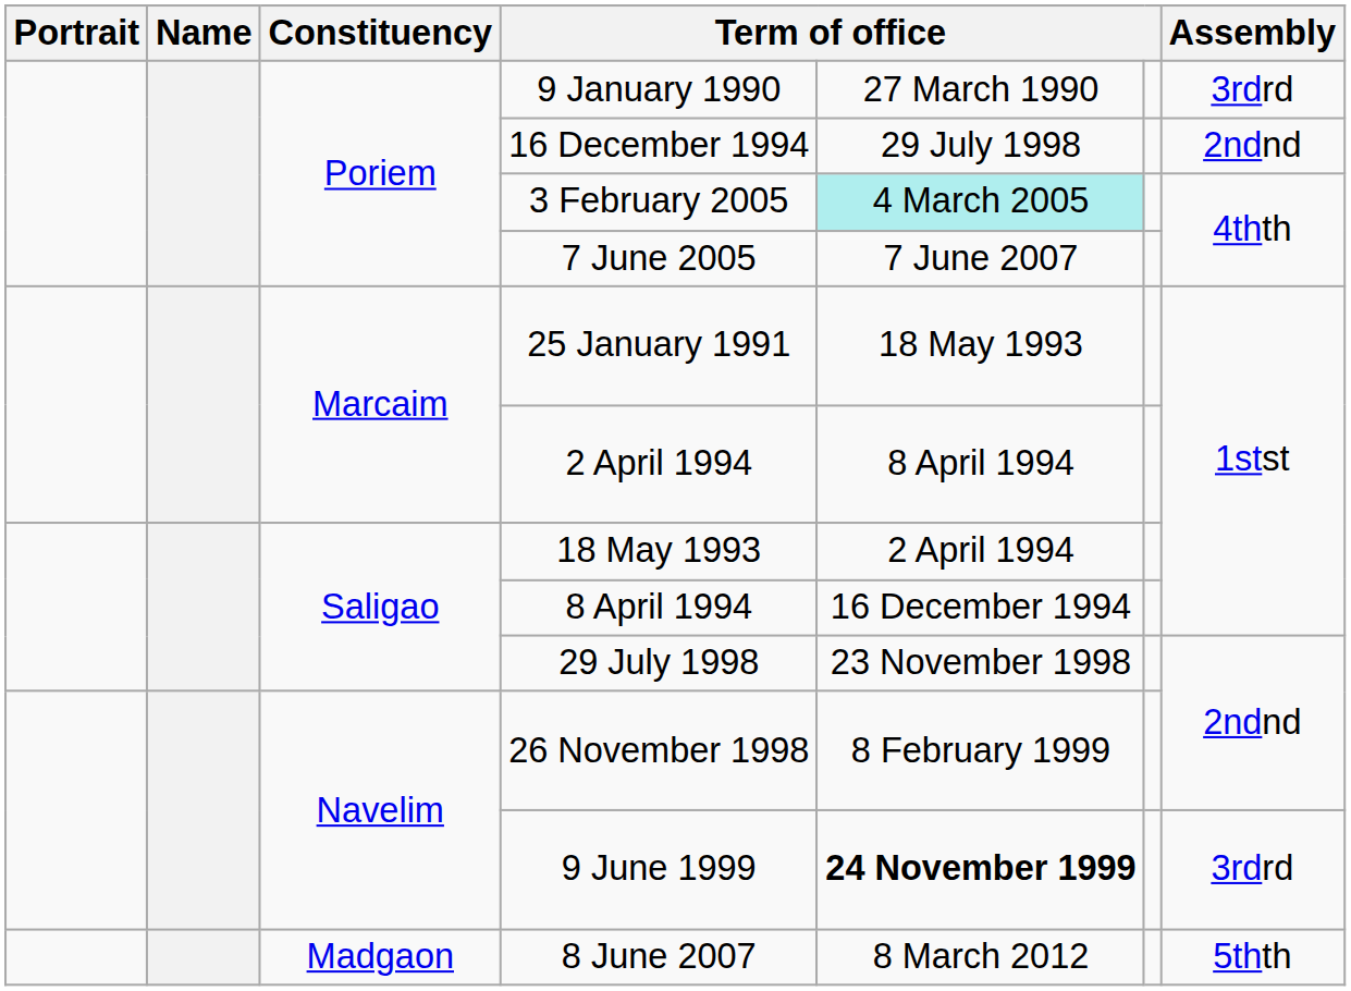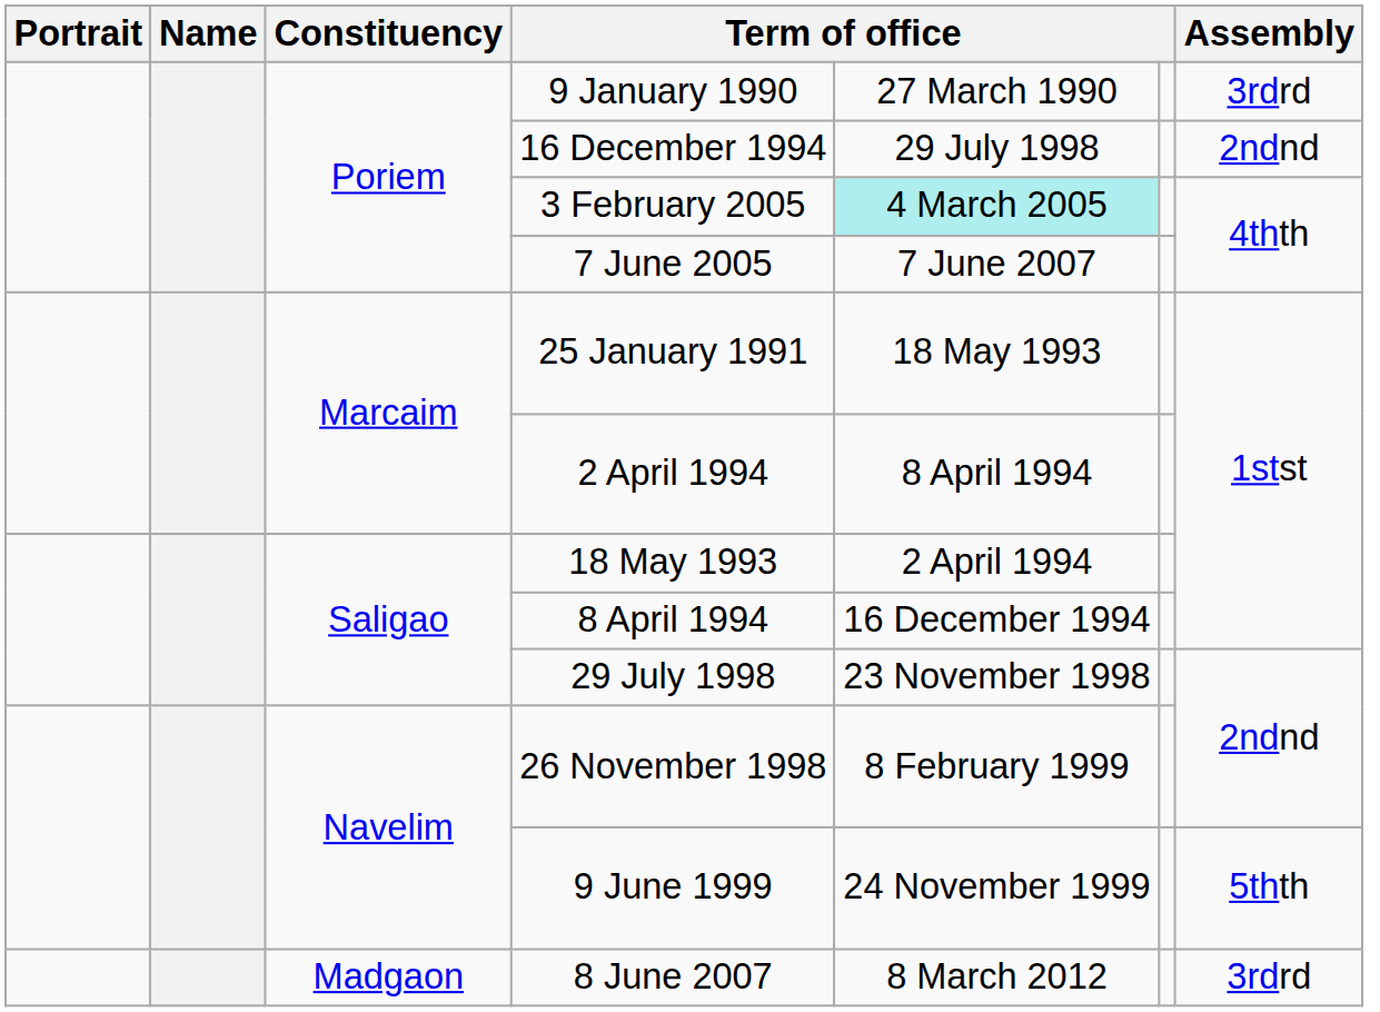 <table class="wikitable sortable" style="text-align:center">
 <tr align="center">
 <th class="unsortable" scope="col">Portrait</th>
 <th scope="col" class="sortable">Name</th>
 <th scope="col">Constituency</th>
 <th colspan="3" scope="colgroup">Term of office</th>
 <th scope="col">Assembly</th>
 </tr>
 <tr align="center">
 <td rowspan="4"></td>
 <th scope="row" rowspan="4"></th>
 <td rowspan="4"><a href='#'>Poriem</a></td>
 <td>9 January 1990</td>
 <td>27 March 1990</td>
 <td></td>
 <td><a href='#'>3rd</a>rd</td>
 </tr>
 <tr align="center">
 <td>16 December 1994</td>
 <td>29 July 1998</td>
 <td></td>
 <td><a href='#'>2nd</a>nd</td>
 </tr>
 <tr align="center">
 <td>3 February 2005</td>
 <td style="background: paleturquoise;">4 March 2005</td>
 <td></td>
 <td rowspan="2"><a href='#'>4th</a>th</td>
 </tr>
 <tr align="center">
 <td>7 June 2005</td>
 <td>7 June 2007</td>
 <td></td>
 </tr>
 <tr align="center">
 <td rowspan="2" align="center" height="100px"></td>
 <th scope="row" rowspan="2"></th>
 <td rowspan="2"><a href='#'>Marcaim</a></td>
 <td>25 January 1991</td>
 <td>18 May 1993</td>
 <td></td>
 <td rowspan="4"><a href='#'>1st</a>st</td>
 </tr>
 <tr align="center">
 <td>2 April 1994</td>
 <td>8 April 1994</td>
 <td></td>
 </tr>
 <tr align="center">
 <td rowspan="3"></td>
 <th scope="row" rowspan="3"></th>
 <td rowspan="3"><a href='#'>Saligao</a></td>
 <td>18 May 1993</td>
 <td>2 April 1994</td>
 <td></td>
 </tr>
 <tr align="center">
 <td>8 April 1994</td>
 <td>16 December 1994</td>
 <td></td>
 </tr>
 <tr align="center">
 <td>29 July 1998</td>
 <td>23 November 1998</td>
 <td></td>
 <td rowspan="2"><a href='#'>2nd</a>nd</td>
 </tr>
 <tr align="center">
 <td rowspan="2" align="center" height="100px"></td>
 <th scope="row" rowspan="2"></th>
 <td rowspan="2"><a href='#'>Navelim</a></td>
 <td>26 November 1998</td>
 <td>8 February 1999</td>
 <td></td>
 </tr>
 <tr align="center">
 <td>9 June 1999</td>
-<td><strong>24 November 1999</strong></td>
+<td>24 November 1999</td>
 <td></td>
-<td><a href='#'>3rd</a>rd</td>
+<td><a href='#'>5th</a>th</td>
 </tr>
 <tr align="center">
 <td></td>
 <th scope="row"></th>
 <td><a href='#'>Madgaon</a></td>
 <td>8 June 2007</td>
 <td>8 March 2012</td>
 <td></td>
-<td><a href='#'>5th</a>th</td>
+<td><a href='#'>3rd</a>rd</td>
 </tr>
 </table>
